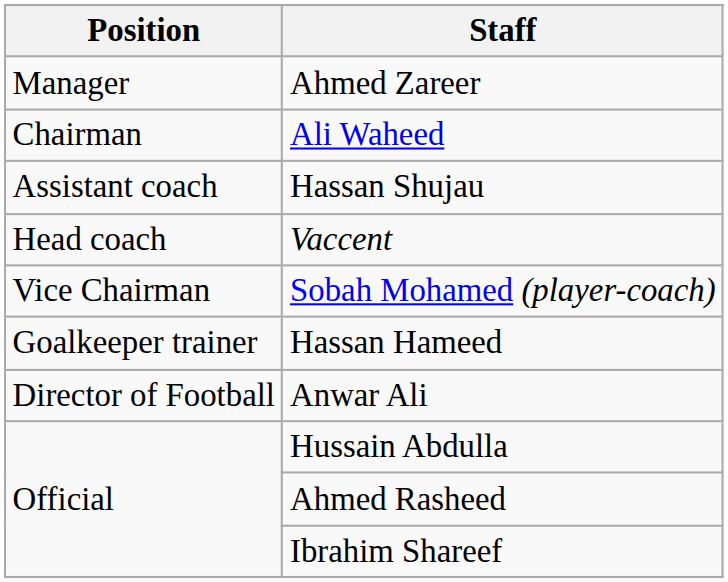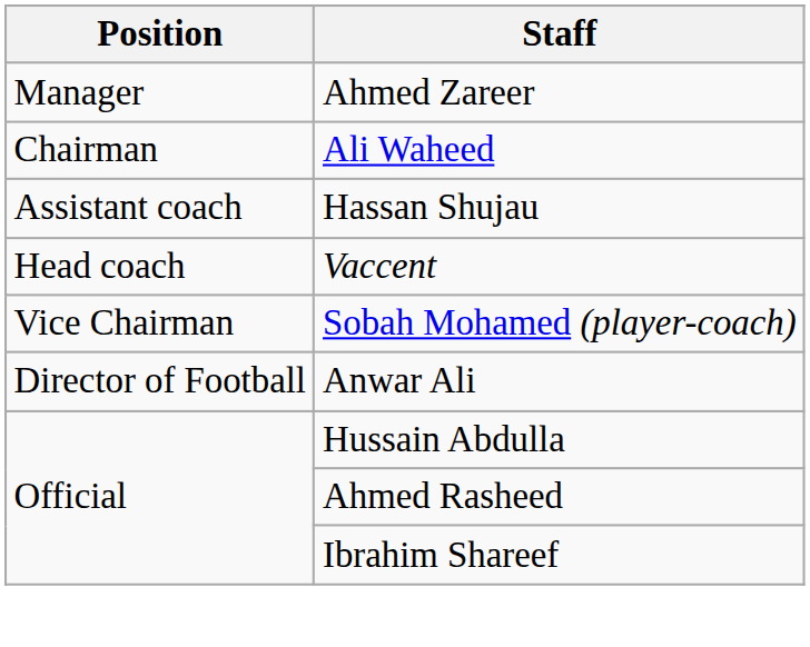 <table class="wikitable">
 <tr>
 <th>Position</th>
 <th>Staff</th>
 </tr>
 <tr>
 <td>Manager</td>
 <td> Ahmed Zareer</td>
 </tr>
 <tr>
 <td>Chairman</td>
 <td> <a href='#'>Ali Waheed</a></td>
 </tr>
 <tr>
 <td>Assistant coach</td>
 <td> Hassan Shujau</td>
 </tr>
 <tr>
 <td>Head coach</td>
 <td><em>Vaccent</em></td>
 </tr>
 <tr>
 <td>Vice Chairman</td>
 <td> <a href='#'>Sobah Mohamed</a> <em>(player-coach)</em></td>
 </tr>
 <tr>
-<td>Goalkeeper trainer</td>
-<td> Hassan Hameed</td>
-</tr>
-<tr>
 <td>Director of Football</td>
 <td> Anwar Ali</td>
 </tr>
 <tr>
 <td rowspan="3">Official</td>
 <td> Hussain Abdulla</td>
 </tr>
 <tr>
 <td> Ahmed Rasheed</td>
 </tr>
 <tr>
 <td> Ibrahim Shareef</td>
 </tr>
 </table>
